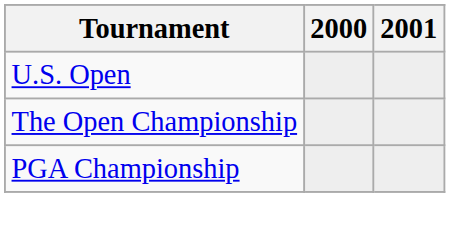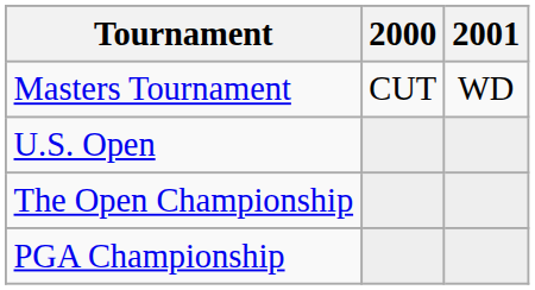 <table class="wikitable" style="font-size:95%;text-align:center;">
 <tr>
 <th>Tournament</th>
 <th>2000</th>
 <th>2001</th>
+</tr>
+<tr>
+<td align=left><a href='#'>Masters Tournament</a></td>
+<td>CUT</td>
+<td>WD</td>
 </tr>
 <tr>
 <td align=left><a href='#'>U.S. Open</a></td>
 <td style="background:#eeeeee;"></td>
 <td style="background:#eeeeee;"></td>
 </tr>
 <tr>
 <td align=left><a href='#'>The Open Championship</a></td>
 <td style="background:#eeeeee;"></td>
 <td style="background:#eeeeee;"></td>
 </tr>
 <tr>
 <td align=left><a href='#'>PGA Championship</a></td>
 <td style="background:#eeeeee;"></td>
 <td style="background:#eeeeee;"></td>
 </tr>
 </table>
